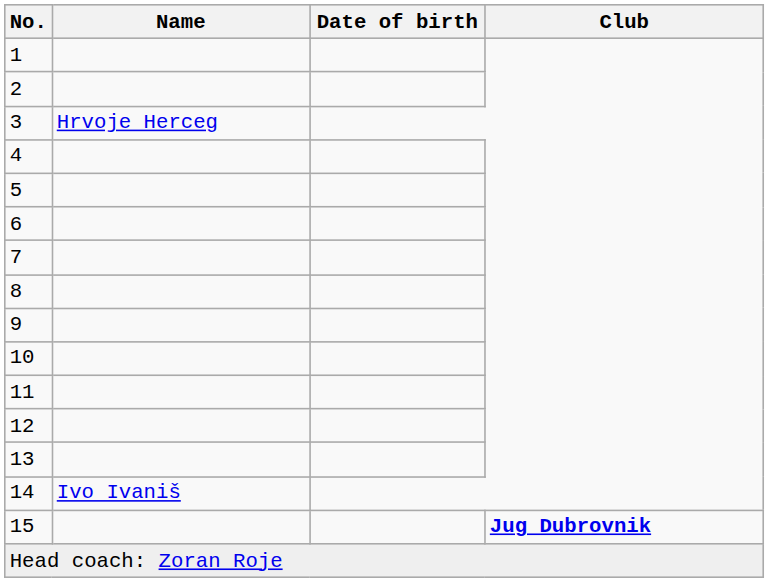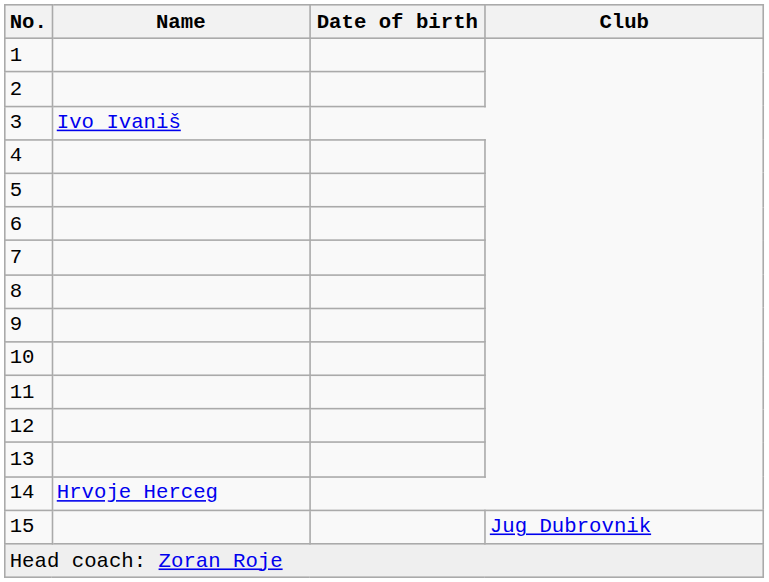 <table class=wikitable sortable style=font-size:100%; text-align:center;>
 <tr>
 <th>No.</th>
 <th style=width:12em>Name</th>
 <th style=width:8em>Date of birth</th>
 <th style=width:13em>Club</th>
 </tr>
 <tr>
 <td>1</td>
 <td align=left></td>
 <td align=right></td>
 </tr>
 <tr>
 <td>2</td>
 <td align=left></td>
 <td align=right></td>
 </tr>
 <tr>
 <td>3</td>
-<td><a href='#'>Hrvoje Herceg</a></td>
+<td><a href='#'>Ivo Ivaniš</a></td>
 </tr>
 <tr>
 <td>4</td>
 <td align=left></td>
 <td align=right></td>
 </tr>
 <tr>
 <td>5</td>
 <td align=left></td>
 <td align=right></td>
 </tr>
 <tr>
 <td>6</td>
 <td align=left></td>
 <td align=right></td>
 </tr>
 <tr>
 <td>7</td>
 <td align=left></td>
 <td align=right></td>
 </tr>
 <tr>
 <td>8</td>
 <td align=left></td>
 <td align=right></td>
 </tr>
 <tr>
 <td>9</td>
 <td align=left></td>
 <td align=right></td>
 </tr>
 <tr>
 <td>10</td>
 <td align=left></td>
 <td align=right></td>
 </tr>
 <tr>
 <td>11</td>
 <td align=left></td>
 <td align=right></td>
 </tr>
 <tr>
 <td>12</td>
 <td align=left></td>
 <td align=right></td>
 </tr>
 <tr>
 <td>13</td>
 <td align=left></td>
 <td align=right></td>
 </tr>
 <tr>
 <td>14</td>
-<td><a href='#'>Ivo Ivaniš</a></td>
+<td><a href='#'>Hrvoje Herceg</a></td>
 </tr>
 <tr>
 <td>15</td>
 <td align=left></td>
 <td align=right></td>
-<td><strong> <a href='#'>Jug Dubrovnik</a></strong></td>
+<td> <a href='#'>Jug Dubrovnik</a></td>
 </tr>
 <tr style="background:#efefef;">
 <td colspan="4" style="text-align:left;">Head coach: <a href='#'>Zoran Roje</a></td>
 </tr>
 </table>
